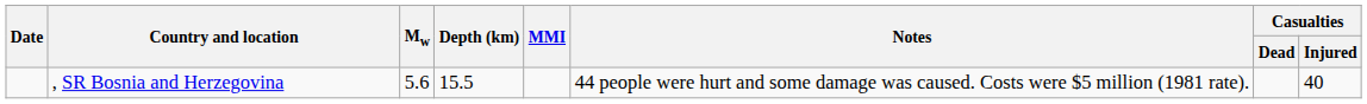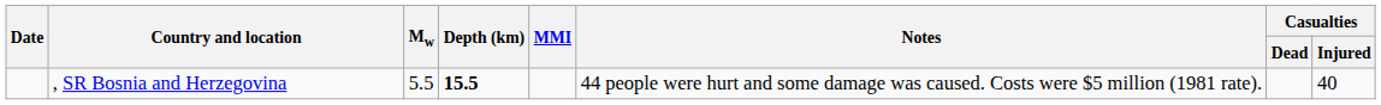 <table class="wikitable sortable sort-under" style="border:1px black;  margin-left:1em;">
 <tr>
 <th rowspan="2"><small>Date</small></th>
 <th rowspan="2" style="width: 280px"><small>Country and location</small></th>
 <th rowspan="2"><small>M<sub>w</sub></small></th>
 <th rowspan="2"><small>Depth (km)</small></th>
 <th rowspan="2"><small><a href='#'>MMI</a></small></th>
 <th rowspan="2" class="unsortable"><small>Notes</small></th>
 <th colspan="2"><small>Casualties</small></th>
 </tr>
 <tr>
 <th><small>Dead</small></th>
 <th><small>Injured</small></th>
 </tr>
 <tr>
 <td></td>
 <td>, <a href='#'>SR Bosnia and Herzegovina</a></td>
-<td>5.6</td>
-<td>15.5</td>
+<td>5.5</td>
+<td><strong>15.5</strong></td>
 <td></td>
 <td>44 people were hurt and some damage was caused. Costs were $5 million (1981 rate).</td>
 <td></td>
 <td>40</td>
 </tr>
 </table>
